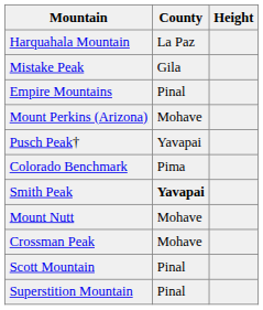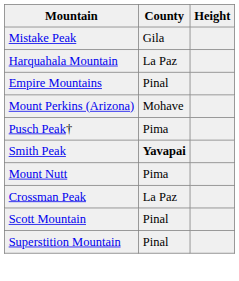 <table border=1 cellspacing=0 cellpadding=5 style="border-collapse: collapse; background:#f0f0f0;">
 <tr>
 <th>Mountain</th>
 <th>County</th>
 <th>Height</th>
 </tr>
 <tr>
-<td><a href='#'>Harquahala Mountain</a></td>
-<td>La Paz</td>
+<td><a href='#'>Mistake Peak</a></td>
+<td>Gila</td>
 <td></td>
 </tr>
 <tr>
-<td><a href='#'>Mistake Peak</a></td>
-<td>Gila</td>
+<td><a href='#'>Harquahala Mountain</a></td>
+<td>La Paz</td>
 <td></td>
 </tr>
 <tr>
 <td><a href='#'>Empire Mountains</a></td>
 <td>Pinal</td>
 <td></td>
 </tr>
 <tr>
 <td><a href='#'>Mount Perkins (Arizona)</a></td>
 <td>Mohave</td>
 <td></td>
 </tr>
 <tr>
 <td><a href='#'>Pusch Peak</a>†</td>
-<td>Yavapai</td>
-<td></td>
-</tr>
-<tr>
-<td><a href='#'>Colorado Benchmark</a></td>
 <td>Pima</td>
 <td></td>
 </tr>
 <tr>
 <td><a href='#'>Smith Peak</a></td>
 <td><strong>Yavapai</strong></td>
 <td></td>
 </tr>
 <tr>
 <td><a href='#'>Mount Nutt</a></td>
-<td>Mohave</td>
+<td>Pima</td>
 <td></td>
 </tr>
 <tr>
 <td><a href='#'>Crossman Peak</a></td>
-<td>Mohave</td>
+<td>La Paz</td>
 <td></td>
 </tr>
 <tr>
 <td><a href='#'>Scott Mountain</a></td>
 <td>Pinal</td>
 <td></td>
 </tr>
 <tr>
 <td><a href='#'>Superstition Mountain</a></td>
 <td>Pinal</td>
 <td></td>
 </tr>
 </table>
